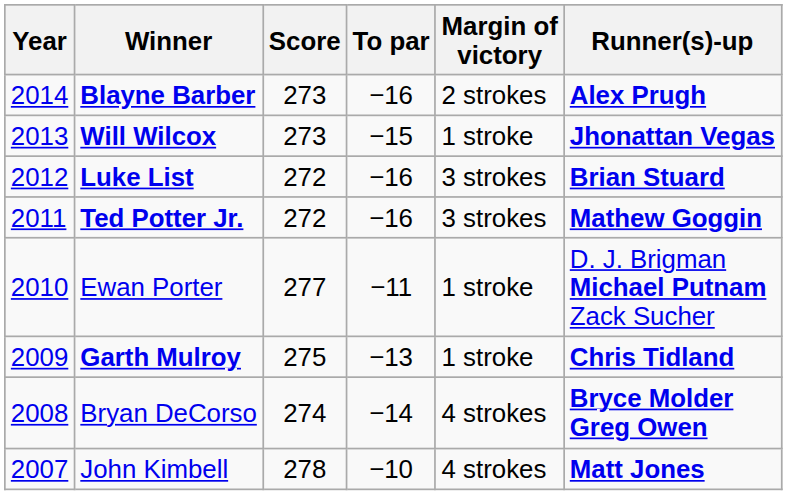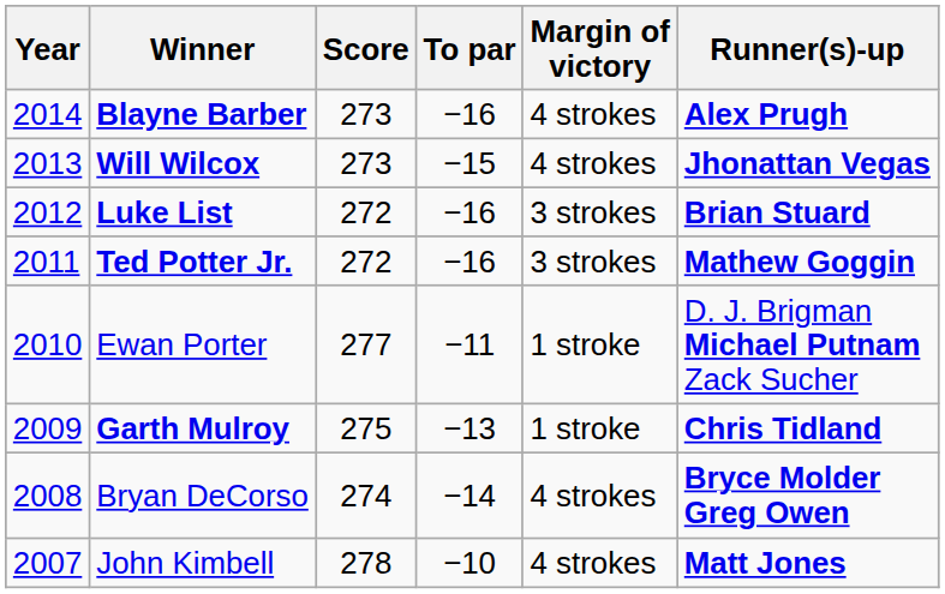 <table class=wikitable style=font-size:95%>
 <tr>
 <th>Year</th>
 <th>Winner</th>
 <th>Score</th>
 <th>To par</th>
 <th>Margin of<br>victory</th>
 <th>Runner(s)-up</th>
 </tr>
 <tr>
 <td><a href='#'>2014</a></td>
 <td> <strong><a href='#'>Blayne Barber</a></strong></td>
 <td align=center>273</td>
 <td align=center>−16</td>
-<td>2 strokes</td>
+<td>4 strokes</td>
 <td><strong> <a href='#'>Alex Prugh</a></strong></td>
 </tr>
 <tr>
 <td><a href='#'>2013</a></td>
 <td> <strong><a href='#'>Will Wilcox</a></strong></td>
 <td align=center>273</td>
 <td align=center>−15</td>
-<td>1 stroke</td>
+<td>4 strokes</td>
 <td> <strong><a href='#'>Jhonattan Vegas</a></strong></td>
 </tr>
 <tr>
 <td><a href='#'>2012</a></td>
 <td> <strong><a href='#'>Luke List</a></strong></td>
 <td align=center>272</td>
 <td align=center>−16</td>
 <td>3 strokes</td>
 <td> <strong><a href='#'>Brian Stuard</a></strong></td>
 </tr>
 <tr>
 <td><a href='#'>2011</a></td>
 <td> <strong><a href='#'>Ted Potter Jr.</a></strong></td>
 <td align=center>272</td>
 <td align=center>−16</td>
 <td>3 strokes</td>
 <td> <strong><a href='#'>Mathew Goggin</a></strong></td>
 </tr>
 <tr>
 <td><a href='#'>2010</a></td>
 <td> <a href='#'>Ewan Porter</a></td>
 <td align=center>277</td>
 <td align=center>−11</td>
 <td>1 stroke</td>
 <td> <a href='#'>D. J. Brigman</a><br> <strong><a href='#'>Michael Putnam</a></strong><br> <a href='#'>Zack Sucher</a></td>
 </tr>
 <tr>
 <td><a href='#'>2009</a></td>
 <td> <strong><a href='#'>Garth Mulroy</a></strong></td>
 <td align=center>275</td>
 <td align=center>−13</td>
 <td>1 stroke</td>
 <td> <strong><a href='#'>Chris Tidland</a></strong></td>
 </tr>
 <tr>
 <td><a href='#'>2008</a></td>
 <td> <a href='#'>Bryan DeCorso</a></td>
 <td align=center>274</td>
 <td align=center>−14</td>
 <td>4 strokes</td>
 <td> <strong><a href='#'>Bryce Molder</a></strong><br> <strong><a href='#'>Greg Owen</a></strong></td>
 </tr>
 <tr>
 <td><a href='#'>2007</a></td>
 <td> <a href='#'>John Kimbell</a></td>
 <td align=center>278</td>
 <td align=center>−10</td>
 <td>4 strokes</td>
 <td> <strong><a href='#'>Matt Jones</a></strong></td>
 </tr>
 </table>
